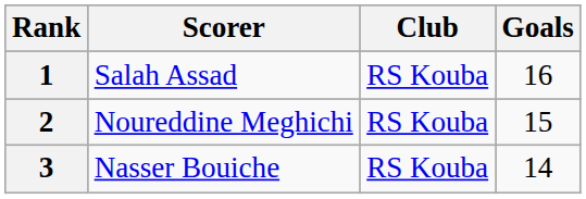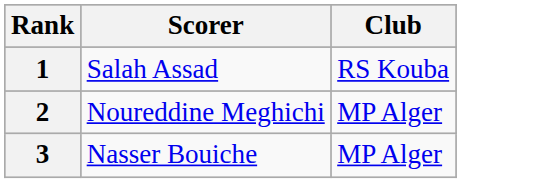 <table class="wikitable" style="text-align:center">
 <tr>
 <th>Rank</th>
 <th>Scorer</th>
 <th>Club</th>
-<th>Goals</th>
 </tr>
 <tr>
 <th>1</th>
 <td align="left"> <a href='#'>Salah Assad</a></td>
 <td align="left"><a href='#'>RS Kouba</a></td>
-<td style="text-align:center;">16</td>
 </tr>
 <tr>
 <th>2</th>
 <td align="left"> <a href='#'>Noureddine Meghichi</a></td>
-<td align="left"><a href='#'>RS Kouba</a></td>
-<td style="text-align:center;">15</td>
+<td align="left"><a href='#'>MP Alger</a></td>
 </tr>
 <tr>
 <th>3</th>
 <td align="left"> <a href='#'>Nasser Bouiche</a></td>
-<td align="left"><a href='#'>RS Kouba</a></td>
-<td style="text-align:center;">14</td>
+<td align="left"><a href='#'>MP Alger</a></td>
 </tr>
 </table>
